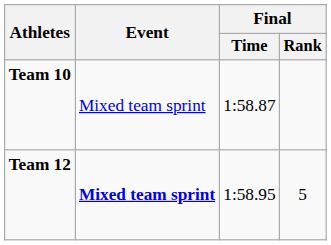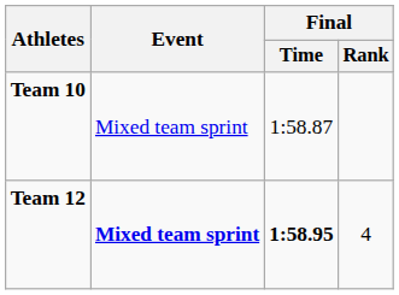 <table class="wikitable" style="font-size:90%">
 <tr>
 <th rowspan="2">Athletes</th>
 <th rowspan="2">Event</th>
 <th colspan="2">Final</th>
 </tr>
 <tr style="font-size:95%">
 <th>Time</th>
 <th>Rank</th>
 </tr>
 <tr align=center>
 <td align=left><strong>Team 10<br><br><br><br></strong></td>
 <td align=left><a href='#'>Mixed team sprint</a></td>
 <td>1:58.87</td>
 <td></td>
 </tr>
 <tr align=center>
 <td align=left><strong>Team 12</strong><br><br><br><br></td>
 <td align=left><strong><a href='#'>Mixed team sprint</a></strong></td>
-<td>1:58.95</td>
-<td>5</td>
+<td><strong>1:58.95</strong></td>
+<td>4</td>
 </tr>
 </table>
